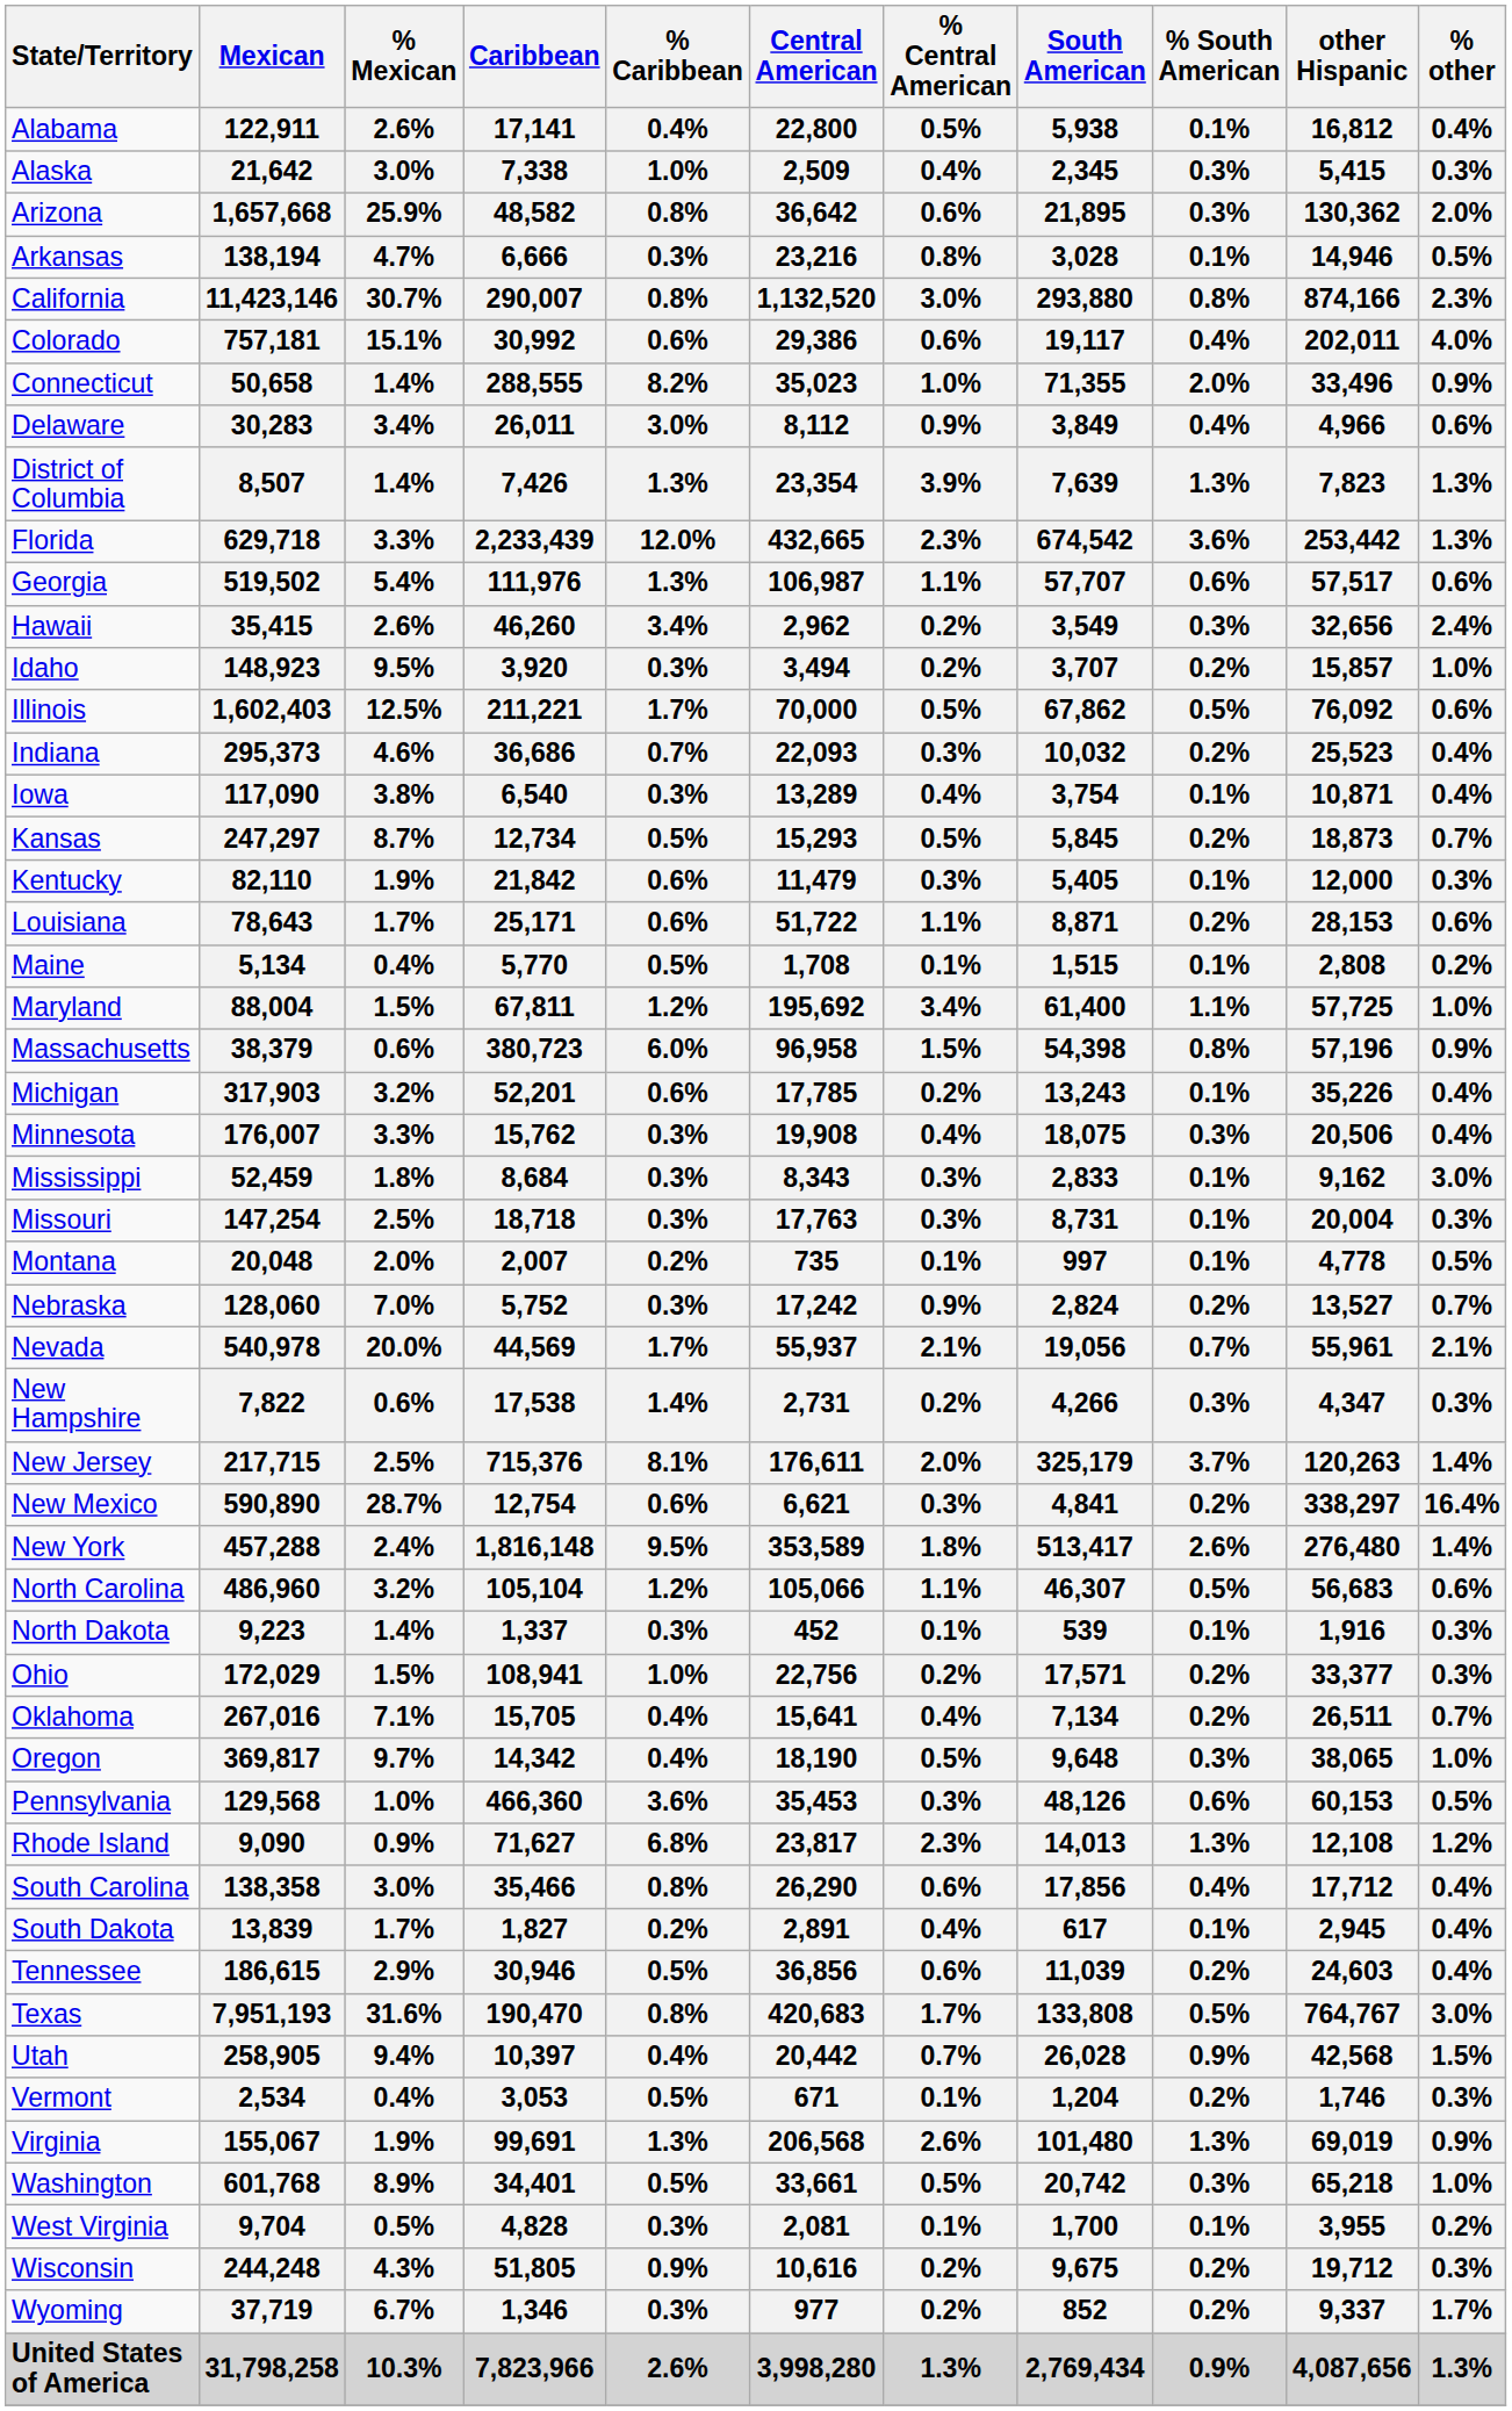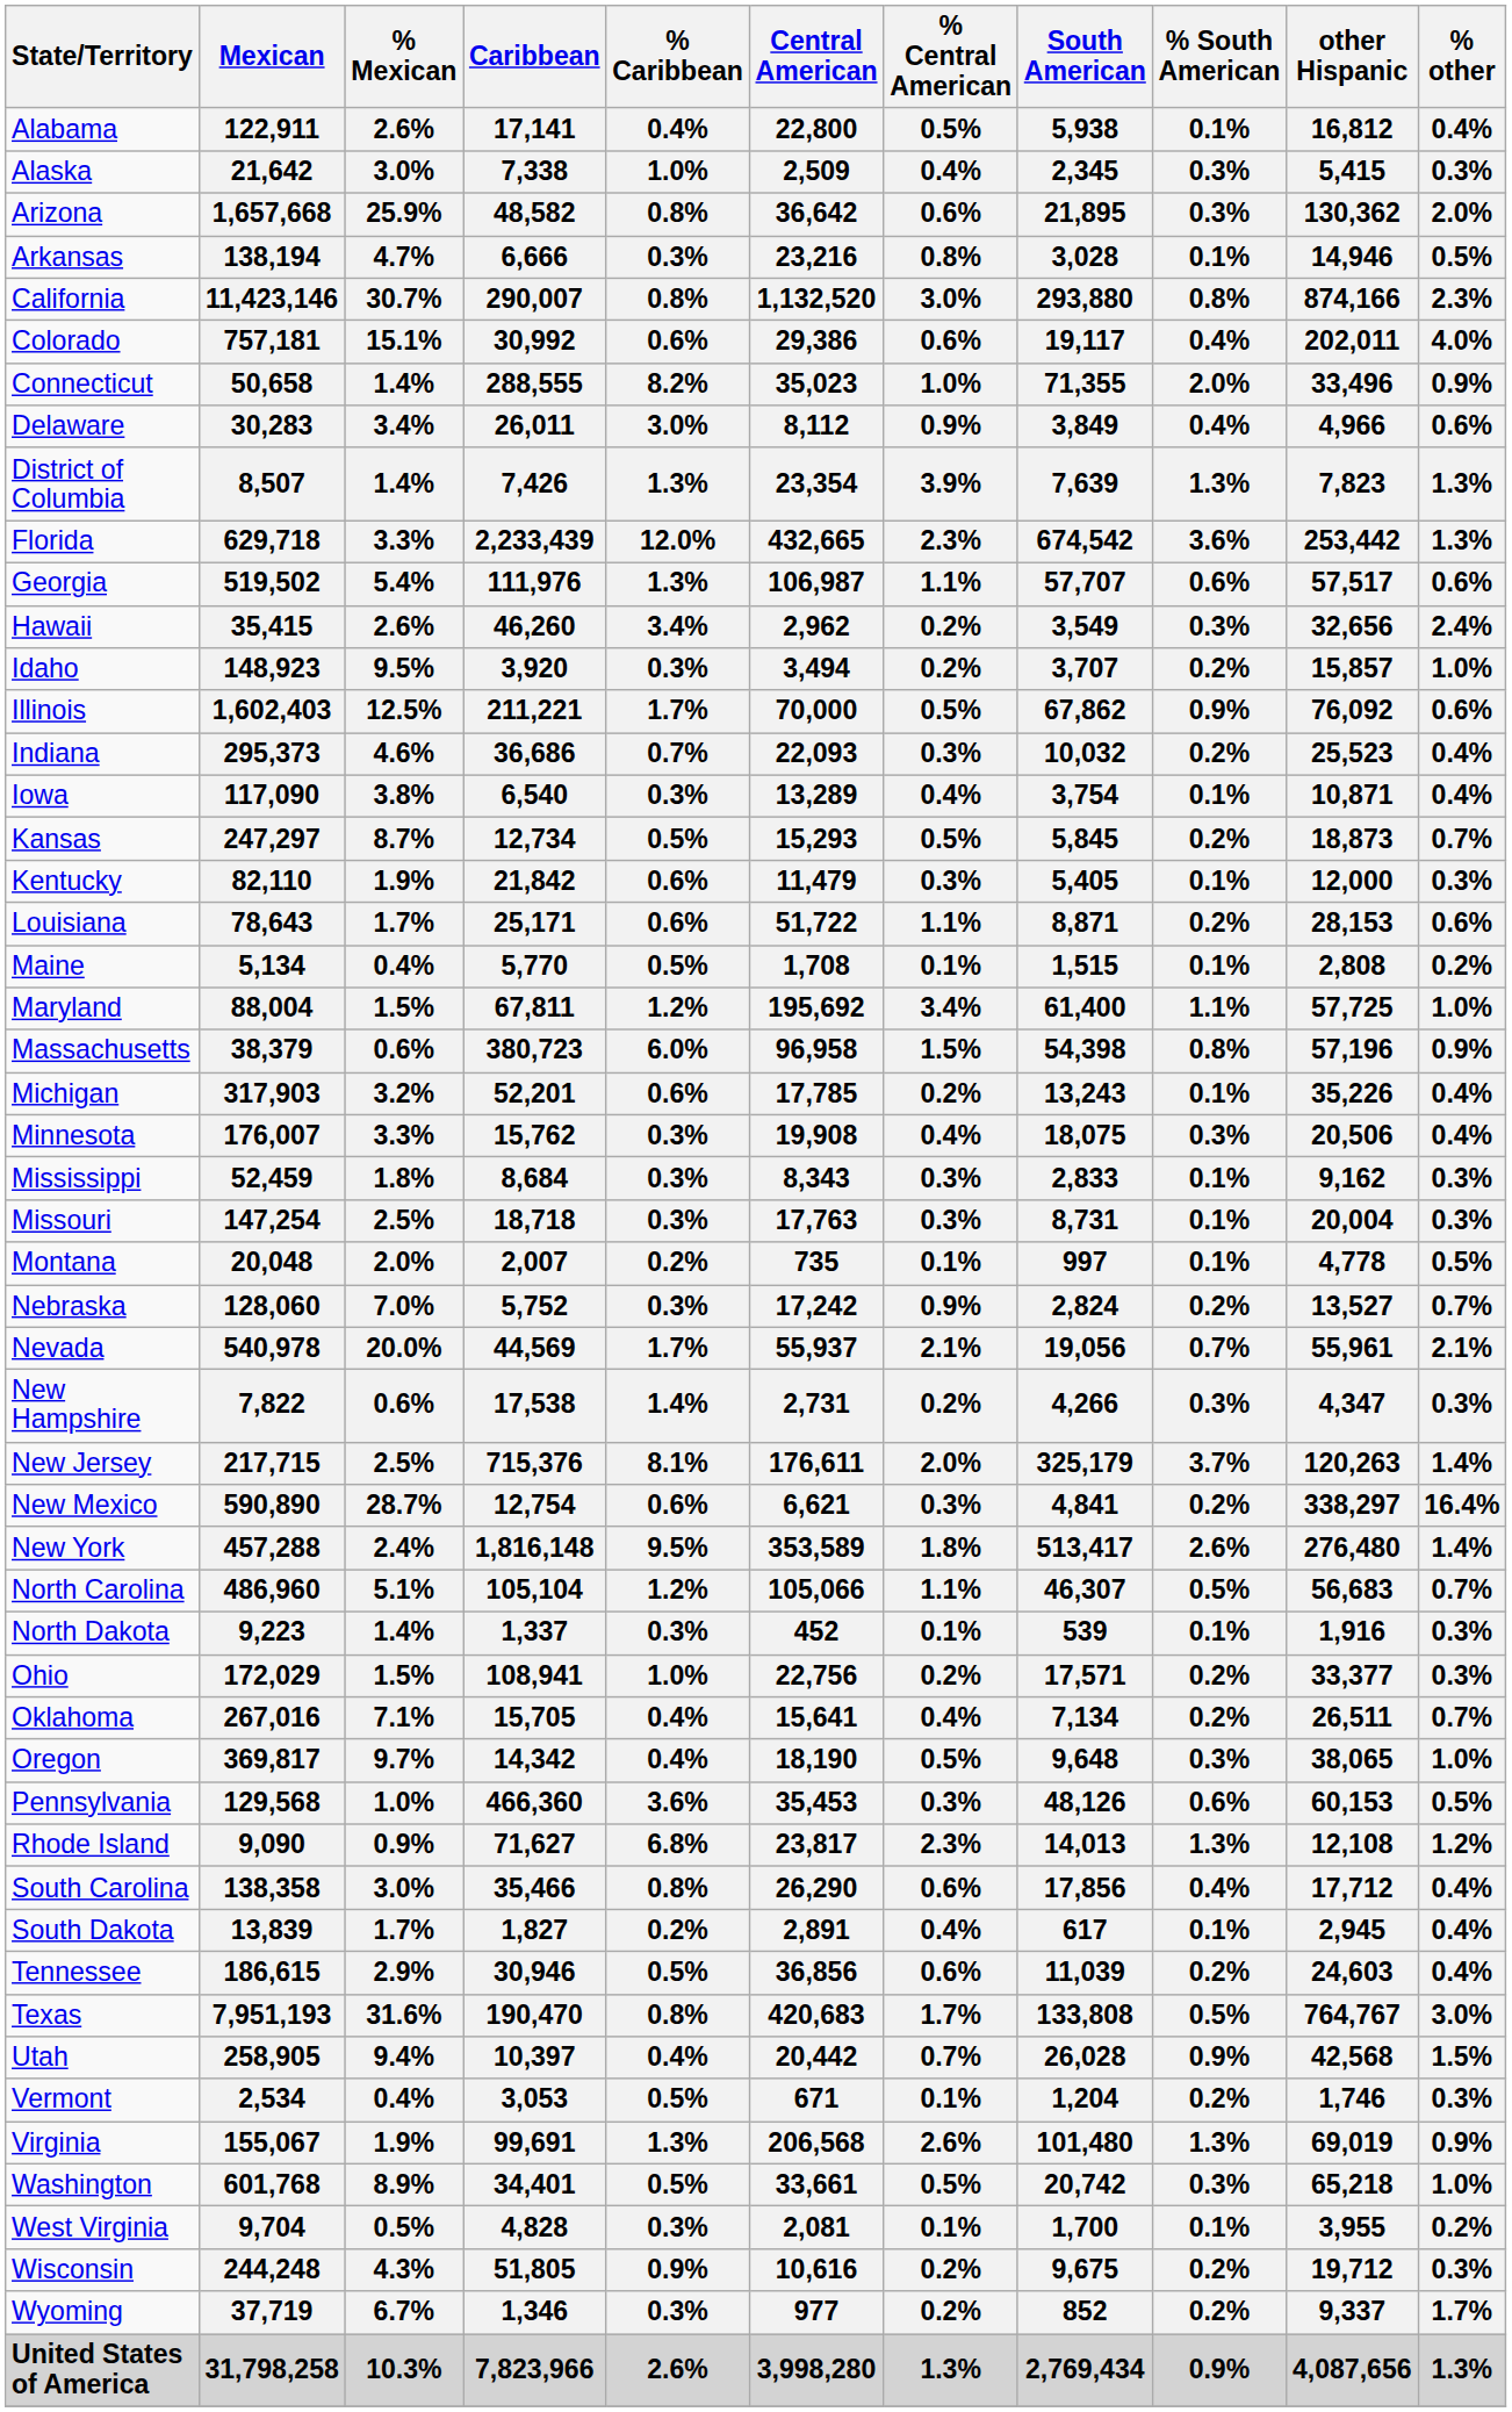 <table class="wikitable sortable" font-size:75%">
 <tr>
 <th>State/Territory</th>
 <th><a href='#'>Mexican</a></th>
 <th>% Mexican</th>
 <th><a href='#'>Caribbean</a></th>
 <th>% Caribbean</th>
 <th><a href='#'>Central American</a></th>
 <th>% Central American</th>
 <th><a href='#'>South American</a></th>
 <th>% South American</th>
 <th>other Hispanic</th>
 <th>% other</th>
 </tr>
 <tr>
 <td>  <a href='#'>Alabama</a></td>
 <th>122,911</th>
 <th>2.6%</th>
 <th>17,141</th>
 <th>0.4%</th>
 <th>22,800</th>
 <th>0.5%</th>
 <th>5,938</th>
 <th>0.1%</th>
 <th>16,812</th>
 <th>0.4%</th>
 </tr>
 <tr>
 <td>  <a href='#'>Alaska</a></td>
 <th>21,642</th>
 <th>3.0%</th>
 <th>7,338</th>
 <th>1.0%</th>
 <th>2,509</th>
 <th>0.4%</th>
 <th>2,345</th>
 <th>0.3%</th>
 <th>5,415</th>
 <th>0.3%</th>
 </tr>
 <tr>
 <td> <a href='#'>Arizona</a></td>
 <th>1,657,668</th>
 <th>25.9%</th>
 <th>48,582</th>
 <th>0.8%</th>
 <th>36,642</th>
 <th>0.6%</th>
 <th>21,895</th>
 <th>0.3%</th>
 <th>130,362</th>
 <th>2.0%</th>
 </tr>
 <tr>
 <td>  <a href='#'>Arkansas</a></td>
 <th>138,194</th>
 <th>4.7%</th>
 <th>6,666</th>
 <th>0.3%</th>
 <th>23,216</th>
 <th>0.8%</th>
 <th>3,028</th>
 <th>0.1%</th>
 <th>14,946</th>
 <th>0.5%</th>
 </tr>
 <tr>
 <td> <a href='#'>California</a></td>
 <th>11,423,146</th>
 <th>30.7%</th>
 <th>290,007</th>
 <th>0.8%</th>
 <th>1,132,520</th>
 <th>3.0%</th>
 <th>293,880</th>
 <th>0.8%</th>
 <th>874,166</th>
 <th>2.3%</th>
 </tr>
 <tr>
 <td> <a href='#'>Colorado</a></td>
 <th>757,181</th>
 <th>15.1%</th>
 <th>30,992</th>
 <th>0.6%</th>
 <th>29,386</th>
 <th>0.6%</th>
 <th>19,117</th>
 <th>0.4%</th>
 <th>202,011</th>
 <th>4.0%</th>
 </tr>
 <tr>
 <td>  <a href='#'>Connecticut</a></td>
 <th>50,658</th>
 <th>1.4%</th>
 <th>288,555</th>
 <th>8.2%</th>
 <th>35,023</th>
 <th>1.0%</th>
 <th>71,355</th>
 <th>2.0%</th>
 <th>33,496</th>
 <th>0.9%</th>
 </tr>
 <tr>
 <td>  <a href='#'>Delaware</a></td>
 <th>30,283</th>
 <th>3.4%</th>
 <th>26,011</th>
 <th>3.0%</th>
 <th>8,112</th>
 <th>0.9%</th>
 <th>3,849</th>
 <th>0.4%</th>
 <th>4,966</th>
 <th>0.6%</th>
 </tr>
 <tr>
 <td> <a href='#'>District of Columbia</a></td>
 <th>8,507</th>
 <th>1.4%</th>
 <th>7,426</th>
 <th>1.3%</th>
 <th>23,354</th>
 <th>3.9%</th>
 <th>7,639</th>
 <th>1.3%</th>
 <th>7,823</th>
 <th>1.3%</th>
 </tr>
 <tr>
 <td> <a href='#'>Florida</a></td>
 <th>629,718</th>
 <th>3.3%</th>
 <th>2,233,439</th>
 <th>12.0%</th>
 <th>432,665</th>
 <th>2.3%</th>
 <th>674,542</th>
 <th>3.6%</th>
 <th>253,442</th>
 <th>1.3%</th>
 </tr>
 <tr>
 <td> <a href='#'>Georgia</a></td>
 <th>519,502</th>
 <th>5.4%</th>
 <th>111,976</th>
 <th>1.3%</th>
 <th>106,987</th>
 <th>1.1%</th>
 <th>57,707</th>
 <th>0.6%</th>
 <th>57,517</th>
 <th>0.6%</th>
 </tr>
 <tr>
 <td>  <a href='#'>Hawaii</a></td>
 <th>35,415</th>
 <th>2.6%</th>
 <th>46,260</th>
 <th>3.4%</th>
 <th>2,962</th>
 <th>0.2%</th>
 <th>3,549</th>
 <th>0.3%</th>
 <th>32,656</th>
 <th>2.4%</th>
 </tr>
 <tr>
 <td>  <a href='#'>Idaho</a></td>
 <th>148,923</th>
 <th>9.5%</th>
 <th>3,920</th>
 <th>0.3%</th>
 <th>3,494</th>
 <th>0.2%</th>
 <th>3,707</th>
 <th>0.2%</th>
 <th>15,857</th>
 <th>1.0%</th>
 </tr>
 <tr>
 <td>  <a href='#'>Illinois</a></td>
 <th>1,602,403</th>
 <th>12.5%</th>
 <th>211,221</th>
 <th>1.7%</th>
 <th>70,000</th>
 <th>0.5%</th>
 <th>67,862</th>
-<th>0.5%</th>
+<th>0.9%</th>
 <th>76,092</th>
 <th>0.6%</th>
 </tr>
 <tr>
 <td>  <a href='#'>Indiana</a></td>
 <th>295,373</th>
 <th>4.6%</th>
 <th>36,686</th>
 <th>0.7%</th>
 <th>22,093</th>
 <th>0.3%</th>
 <th>10,032</th>
 <th>0.2%</th>
 <th>25,523</th>
 <th>0.4%</th>
 </tr>
 <tr>
 <td>  <a href='#'>Iowa</a></td>
 <th>117,090</th>
 <th>3.8%</th>
 <th>6,540</th>
 <th>0.3%</th>
 <th>13,289</th>
 <th>0.4%</th>
 <th>3,754</th>
 <th>0.1%</th>
 <th>10,871</th>
 <th>0.4%</th>
 </tr>
 <tr>
 <td>  <a href='#'>Kansas</a></td>
 <th>247,297</th>
 <th>8.7%</th>
 <th>12,734</th>
 <th>0.5%</th>
 <th>15,293</th>
 <th>0.5%</th>
 <th>5,845</th>
 <th>0.2%</th>
 <th>18,873</th>
 <th>0.7%</th>
 </tr>
 <tr>
 <td>  <a href='#'>Kentucky</a></td>
 <th>82,110</th>
 <th>1.9%</th>
 <th>21,842</th>
 <th>0.6%</th>
 <th>11,479</th>
 <th>0.3%</th>
 <th>5,405</th>
 <th>0.1%</th>
 <th>12,000</th>
 <th>0.3%</th>
 </tr>
 <tr>
 <td>  <a href='#'>Louisiana</a></td>
 <th>78,643</th>
 <th>1.7%</th>
 <th>25,171</th>
 <th>0.6%</th>
 <th>51,722</th>
 <th>1.1%</th>
 <th>8,871</th>
 <th>0.2%</th>
 <th>28,153</th>
 <th>0.6%</th>
 </tr>
 <tr>
 <td>  <a href='#'>Maine</a></td>
 <th>5,134</th>
 <th>0.4%</th>
 <th>5,770</th>
 <th>0.5%</th>
 <th>1,708</th>
 <th>0.1%</th>
 <th>1,515</th>
 <th>0.1%</th>
 <th>2,808</th>
 <th>0.2%</th>
 </tr>
 <tr>
 <td>  <a href='#'>Maryland</a></td>
 <th>88,004</th>
 <th>1.5%</th>
 <th>67,811</th>
 <th>1.2%</th>
 <th>195,692</th>
 <th>3.4%</th>
 <th>61,400</th>
 <th>1.1%</th>
 <th>57,725</th>
 <th>1.0%</th>
 </tr>
 <tr>
 <td>  <a href='#'>Massachusetts</a></td>
 <th>38,379</th>
 <th>0.6%</th>
 <th>380,723</th>
 <th>6.0%</th>
 <th>96,958</th>
 <th>1.5%</th>
 <th>54,398</th>
 <th>0.8%</th>
 <th>57,196</th>
 <th>0.9%</th>
 </tr>
 <tr>
 <td>  <a href='#'>Michigan</a></td>
 <th>317,903</th>
 <th>3.2%</th>
 <th>52,201</th>
 <th>0.6%</th>
 <th>17,785</th>
 <th>0.2%</th>
 <th>13,243</th>
 <th>0.1%</th>
 <th>35,226</th>
 <th>0.4%</th>
 </tr>
 <tr>
 <td>  <a href='#'>Minnesota</a></td>
 <th>176,007</th>
 <th>3.3%</th>
 <th>15,762</th>
 <th>0.3%</th>
 <th>19,908</th>
 <th>0.4%</th>
 <th>18,075</th>
 <th>0.3%</th>
 <th>20,506</th>
 <th>0.4%</th>
 </tr>
 <tr>
 <td>  <a href='#'>Mississippi</a></td>
 <th>52,459</th>
 <th>1.8%</th>
 <th>8,684</th>
 <th>0.3%</th>
 <th>8,343</th>
 <th>0.3%</th>
 <th>2,833</th>
 <th>0.1%</th>
 <th>9,162</th>
-<th>3.0%</th>
+<th>0.3%</th>
 </tr>
 <tr>
 <td>  <a href='#'>Missouri</a></td>
 <th>147,254</th>
 <th>2.5%</th>
 <th>18,718</th>
 <th>0.3%</th>
 <th>17,763</th>
 <th>0.3%</th>
 <th>8,731</th>
 <th>0.1%</th>
 <th>20,004</th>
 <th>0.3%</th>
 </tr>
 <tr>
 <td>  <a href='#'>Montana</a></td>
 <th>20,048</th>
 <th>2.0%</th>
 <th>2,007</th>
 <th>0.2%</th>
 <th>735</th>
 <th>0.1%</th>
 <th>997</th>
 <th>0.1%</th>
 <th>4,778</th>
 <th>0.5%</th>
 </tr>
 <tr>
 <td>  <a href='#'>Nebraska</a></td>
 <th>128,060</th>
 <th>7.0%</th>
 <th>5,752</th>
 <th>0.3%</th>
 <th>17,242</th>
 <th>0.9%</th>
 <th>2,824</th>
 <th>0.2%</th>
 <th>13,527</th>
 <th>0.7%</th>
 </tr>
 <tr>
 <td> <a href='#'>Nevada</a></td>
 <th>540,978</th>
 <th>20.0%</th>
 <th>44,569</th>
 <th>1.7%</th>
 <th>55,937</th>
 <th>2.1%</th>
 <th>19,056</th>
 <th>0.7%</th>
 <th>55,961</th>
 <th>2.1%</th>
 </tr>
 <tr>
 <td>  <a href='#'>New Hampshire</a></td>
 <th>7,822</th>
 <th>0.6%</th>
 <th>17,538</th>
 <th>1.4%</th>
 <th>2,731</th>
 <th>0.2%</th>
 <th>4,266</th>
 <th>0.3%</th>
 <th>4,347</th>
 <th>0.3%</th>
 </tr>
 <tr>
 <td>  <a href='#'>New Jersey</a></td>
 <th>217,715</th>
 <th>2.5%</th>
 <th>715,376</th>
 <th>8.1%</th>
 <th>176,611</th>
 <th>2.0%</th>
 <th>325,179</th>
 <th>3.7%</th>
 <th>120,263</th>
 <th>1.4%</th>
 </tr>
 <tr>
 <td> <a href='#'>New Mexico</a></td>
 <th>590,890</th>
 <th>28.7%</th>
 <th>12,754</th>
 <th>0.6%</th>
 <th>6,621</th>
 <th>0.3%</th>
 <th>4,841</th>
 <th>0.2%</th>
 <th>338,297</th>
 <th>16.4%</th>
 </tr>
 <tr>
 <td>  <a href='#'>New York</a></td>
 <th>457,288</th>
 <th>2.4%</th>
 <th>1,816,148</th>
 <th>9.5%</th>
 <th>353,589</th>
 <th>1.8%</th>
 <th>513,417</th>
 <th>2.6%</th>
 <th>276,480</th>
 <th>1.4%</th>
 </tr>
 <tr>
 <td>  <a href='#'>North Carolina</a></td>
 <th>486,960</th>
-<th>3.2%</th>
+<th>5.1%</th>
 <th>105,104</th>
 <th>1.2%</th>
 <th>105,066</th>
 <th>1.1%</th>
 <th>46,307</th>
 <th>0.5%</th>
 <th>56,683</th>
-<th>0.6%</th>
+<th>0.7%</th>
 </tr>
 <tr>
 <td>  <a href='#'>North Dakota</a></td>
 <th>9,223</th>
 <th>1.4%</th>
 <th>1,337</th>
 <th>0.3%</th>
 <th>452</th>
 <th>0.1%</th>
 <th>539</th>
 <th>0.1%</th>
 <th>1,916</th>
 <th>0.3%</th>
 </tr>
 <tr>
 <td>  <a href='#'>Ohio</a></td>
 <th>172,029</th>
 <th>1.5%</th>
 <th>108,941</th>
 <th>1.0%</th>
 <th>22,756</th>
 <th>0.2%</th>
 <th>17,571</th>
 <th>0.2%</th>
 <th>33,377</th>
 <th>0.3%</th>
 </tr>
 <tr>
 <td>  <a href='#'>Oklahoma</a></td>
 <th>267,016</th>
 <th>7.1%</th>
 <th>15,705</th>
 <th>0.4%</th>
 <th>15,641</th>
 <th>0.4%</th>
 <th>7,134</th>
 <th>0.2%</th>
 <th>26,511</th>
 <th>0.7%</th>
 </tr>
 <tr>
 <td>  <a href='#'>Oregon</a></td>
 <th>369,817</th>
 <th>9.7%</th>
 <th>14,342</th>
 <th>0.4%</th>
 <th>18,190</th>
 <th>0.5%</th>
 <th>9,648</th>
 <th>0.3%</th>
 <th>38,065</th>
 <th>1.0%</th>
 </tr>
 <tr>
 <td>  <a href='#'>Pennsylvania</a></td>
 <th>129,568</th>
 <th>1.0%</th>
 <th>466,360</th>
 <th>3.6%</th>
 <th>35,453</th>
 <th>0.3%</th>
 <th>48,126</th>
 <th>0.6%</th>
 <th>60,153</th>
 <th>0.5%</th>
 </tr>
 <tr>
 <td>  <a href='#'>Rhode Island</a></td>
 <th>9,090</th>
 <th>0.9%</th>
 <th>71,627</th>
 <th>6.8%</th>
 <th>23,817</th>
 <th>2.3%</th>
 <th>14,013</th>
 <th>1.3%</th>
 <th>12,108</th>
 <th>1.2%</th>
 </tr>
 <tr>
 <td>  <a href='#'>South Carolina</a></td>
 <th>138,358</th>
 <th>3.0%</th>
 <th>35,466</th>
 <th>0.8%</th>
 <th>26,290</th>
 <th>0.6%</th>
 <th>17,856</th>
 <th>0.4%</th>
 <th>17,712</th>
 <th>0.4%</th>
 </tr>
 <tr>
 <td>  <a href='#'>South Dakota</a></td>
 <th>13,839</th>
 <th>1.7%</th>
 <th>1,827</th>
 <th>0.2%</th>
 <th>2,891</th>
 <th>0.4%</th>
 <th>617</th>
 <th>0.1%</th>
 <th>2,945</th>
 <th>0.4%</th>
 </tr>
 <tr>
 <td>  <a href='#'>Tennessee</a></td>
 <th>186,615</th>
 <th>2.9%</th>
 <th>30,946</th>
 <th>0.5%</th>
 <th>36,856</th>
 <th>0.6%</th>
 <th>11,039</th>
 <th>0.2%</th>
 <th>24,603</th>
 <th>0.4%</th>
 </tr>
 <tr>
 <td> <a href='#'>Texas</a></td>
 <th>7,951,193</th>
 <th>31.6%</th>
 <th>190,470</th>
 <th>0.8%</th>
 <th>420,683</th>
 <th>1.7%</th>
 <th>133,808</th>
 <th>0.5%</th>
 <th>764,767</th>
 <th>3.0%</th>
 </tr>
 <tr>
 <td>  <a href='#'>Utah</a></td>
 <th>258,905</th>
 <th>9.4%</th>
 <th>10,397</th>
 <th>0.4%</th>
 <th>20,442</th>
 <th>0.7%</th>
 <th>26,028</th>
 <th>0.9%</th>
 <th>42,568</th>
 <th>1.5%</th>
 </tr>
 <tr>
 <td>  <a href='#'>Vermont</a></td>
 <th>2,534</th>
 <th>0.4%</th>
 <th>3,053</th>
 <th>0.5%</th>
 <th>671</th>
 <th>0.1%</th>
 <th>1,204</th>
 <th>0.2%</th>
 <th>1,746</th>
 <th>0.3%</th>
 </tr>
 <tr>
 <td>  <a href='#'>Virginia</a></td>
 <th>155,067</th>
 <th>1.9%</th>
 <th>99,691</th>
 <th>1.3%</th>
 <th>206,568</th>
 <th>2.6%</th>
 <th>101,480</th>
 <th>1.3%</th>
 <th>69,019</th>
 <th>0.9%</th>
 </tr>
 <tr>
 <td>  <a href='#'>Washington</a></td>
 <th>601,768</th>
 <th>8.9%</th>
 <th>34,401</th>
 <th>0.5%</th>
 <th>33,661</th>
 <th>0.5%</th>
 <th>20,742</th>
 <th>0.3%</th>
 <th>65,218</th>
 <th>1.0%</th>
 </tr>
 <tr>
 <td>  <a href='#'>West Virginia</a></td>
 <th>9,704</th>
 <th>0.5%</th>
 <th>4,828</th>
 <th>0.3%</th>
 <th>2,081</th>
 <th>0.1%</th>
 <th>1,700</th>
 <th>0.1%</th>
 <th>3,955</th>
 <th>0.2%</th>
 </tr>
 <tr>
 <td>  <a href='#'>Wisconsin</a></td>
 <th>244,248</th>
 <th>4.3%</th>
 <th>51,805</th>
 <th>0.9%</th>
 <th>10,616</th>
 <th>0.2%</th>
 <th>9,675</th>
 <th>0.2%</th>
 <th>19,712</th>
 <th>0.3%</th>
 </tr>
 <tr>
 <td>  <a href='#'>Wyoming</a></td>
 <th>37,719</th>
 <th>6.7%</th>
 <th>1,346</th>
 <th>0.3%</th>
 <th>977</th>
 <th>0.2%</th>
 <th>852</th>
 <th>0.2%</th>
 <th>9,337</th>
 <th>1.7%</th>
 </tr>
 <tr class="sortbottom" bgcolor="lightgrey">
 <td> <strong>United States of America</strong></td>
 <td align = center><strong>31,798,258</strong></td>
 <td align = center><strong>10.3%</strong></td>
 <td align = center><strong>7,823,966</strong></td>
 <td align = center><strong>2.6%</strong></td>
 <td align = center><strong>3,998,280</strong></td>
 <td align = center><strong>1.3%</strong></td>
 <td align = center><strong>2,769,434</strong></td>
 <td align = center><strong>0.9%</strong></td>
 <td align = center><strong>4,087,656</strong></td>
 <td align = center><strong>1.3%</strong></td>
 </tr>
 <tr>
 </tr>
 </table>
